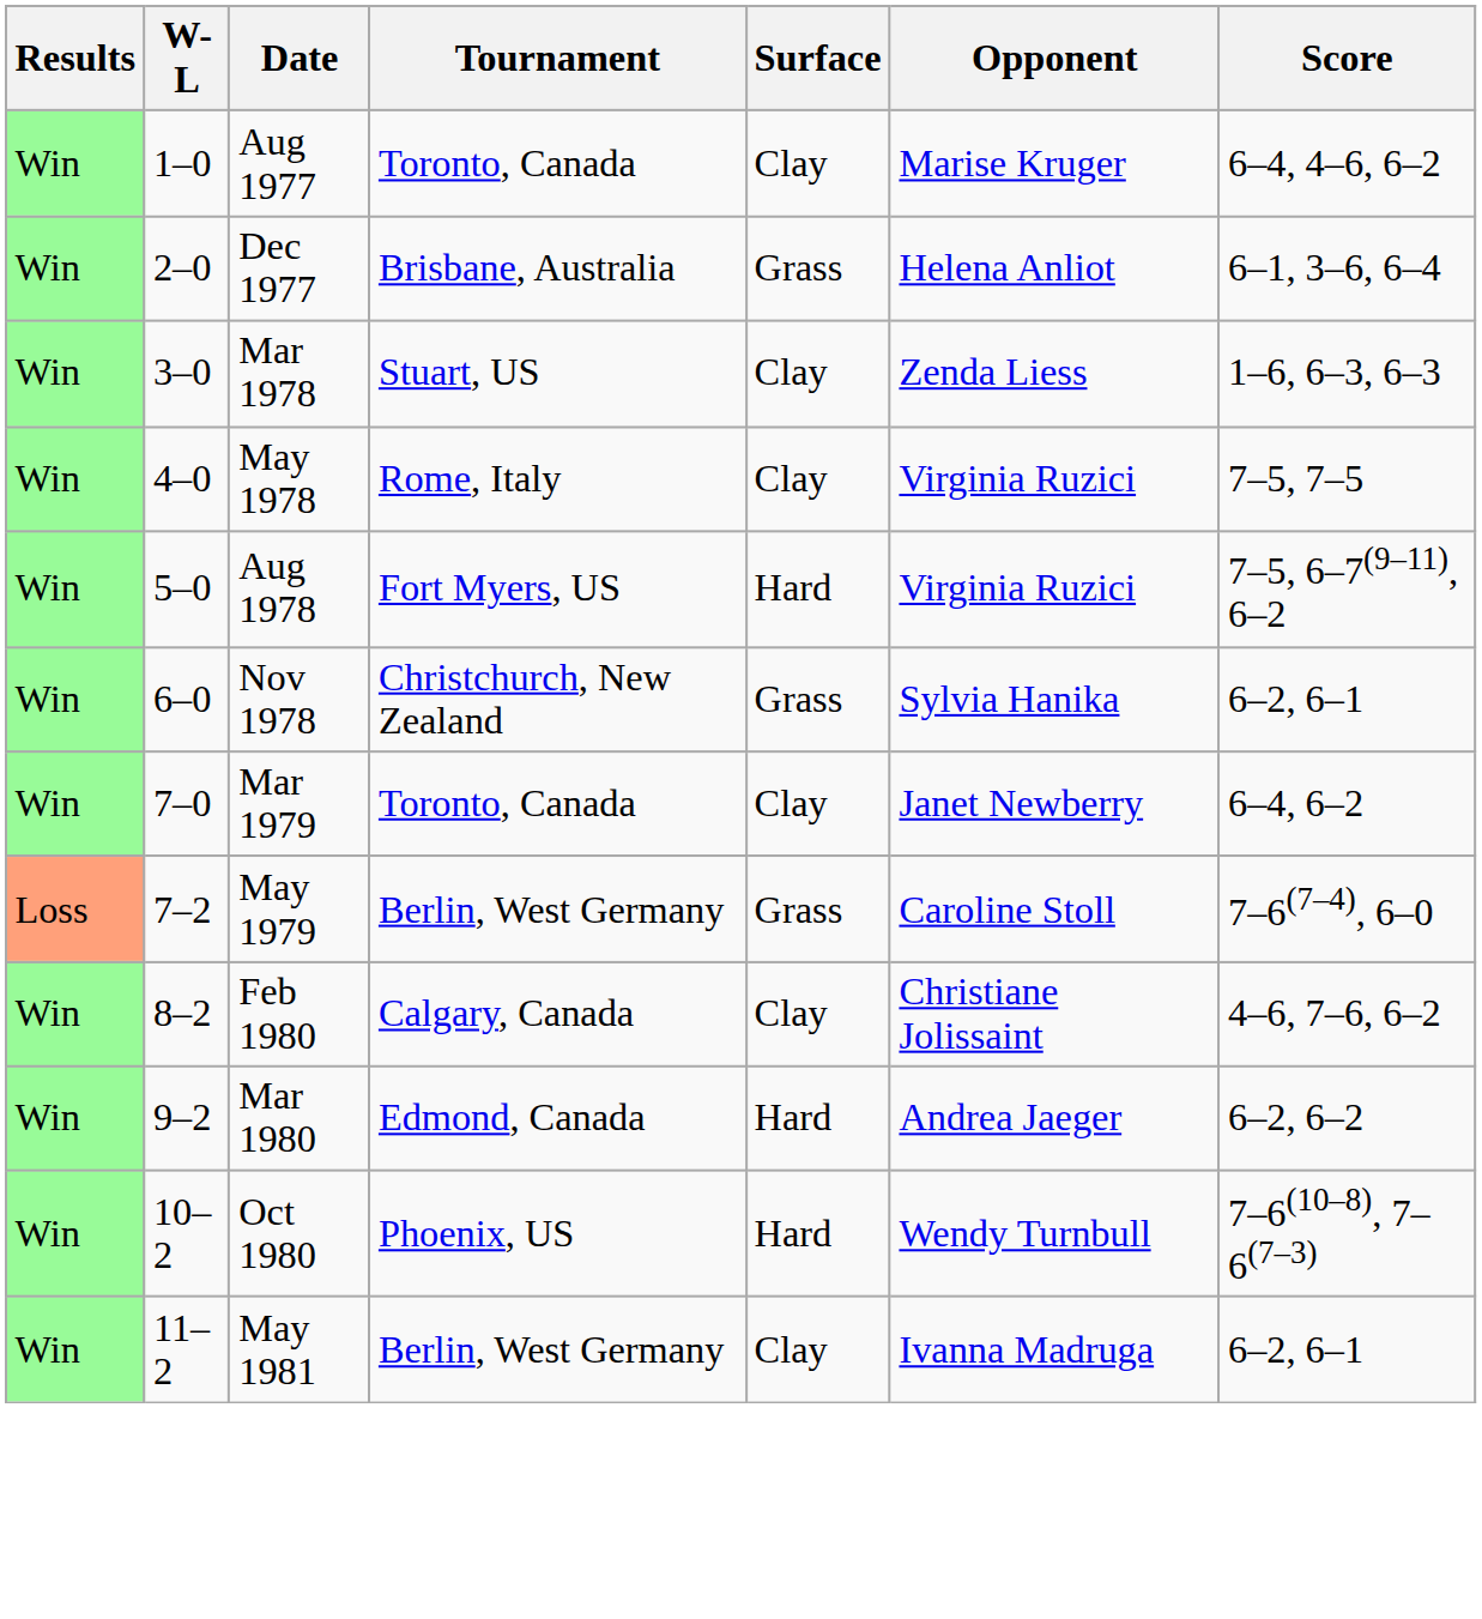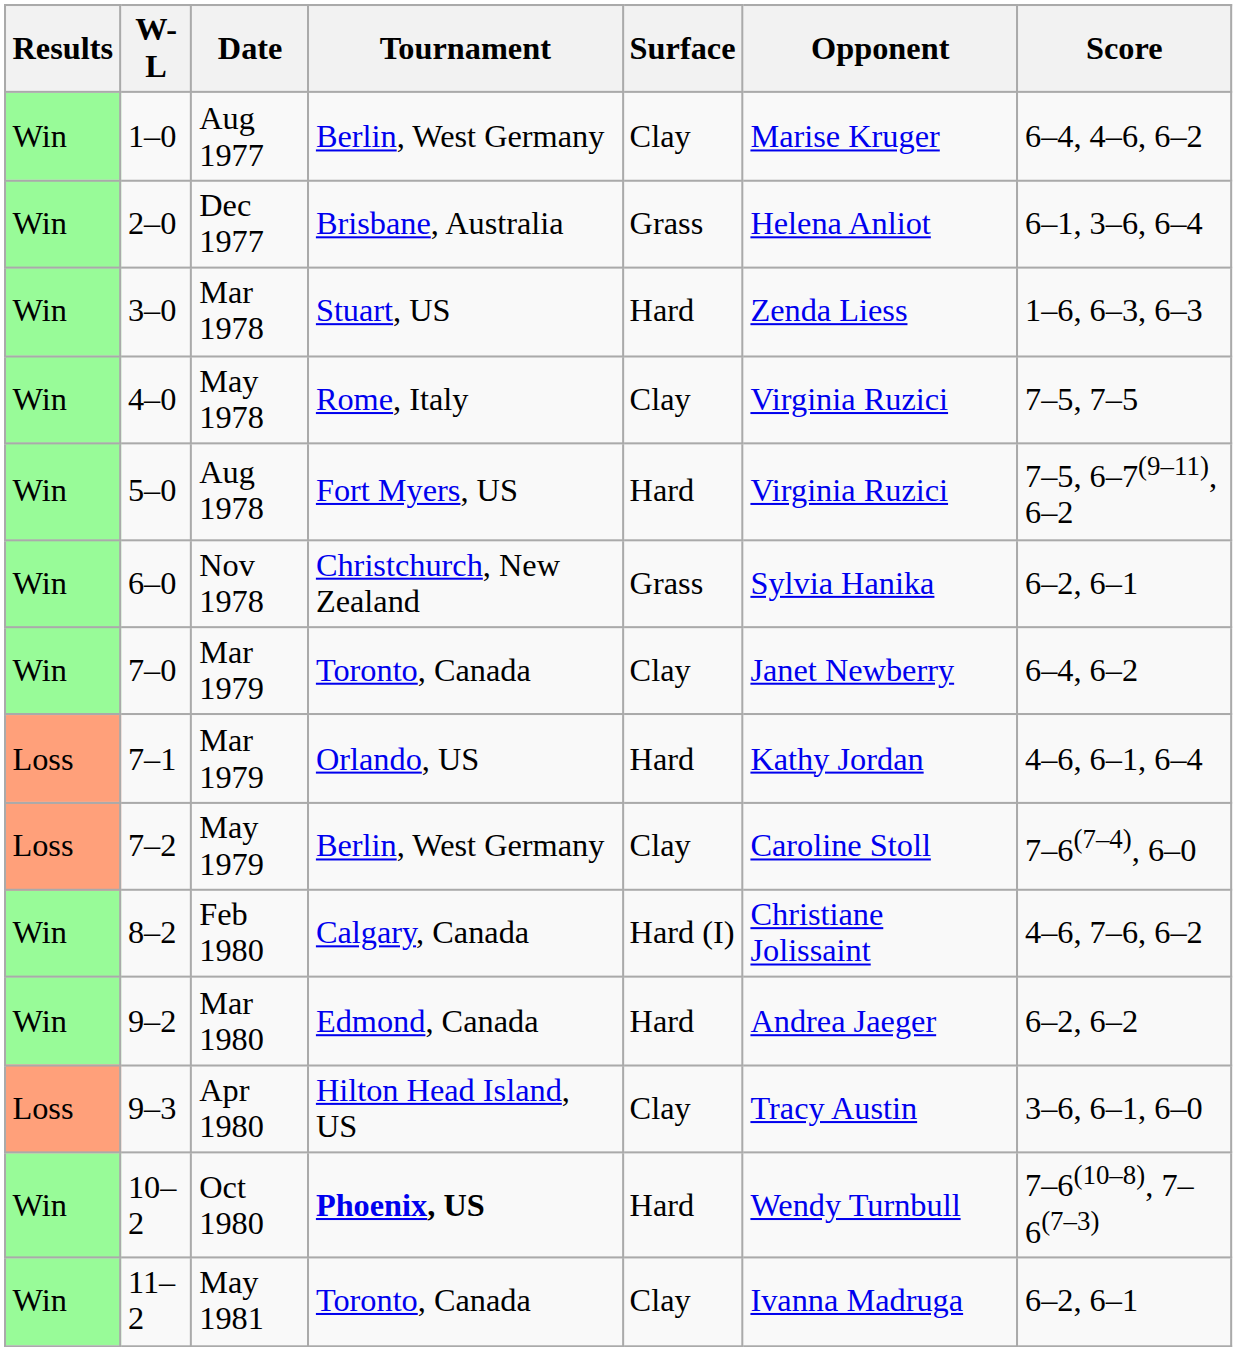 <table class="sortable wikitable">
 <tr>
 <th>Results</th>
 <th style="width:30px">W-L</th>
 <th style="width:60px">Date</th>
 <th style="width:180px">Tournament</th>
 <th style="width:50px">Surface</th>
 <th style="width:160px">Opponent</th>
 <th style="width:130px" class="unsortable">Score</th>
 </tr>
 <tr>
 <td style="background:#98fb98;">Win</td>
 <td>1–0</td>
 <td>Aug 1977</td>
-<td><a href='#'>Toronto</a>, Canada</td>
+<td><a href='#'>Berlin</a>, West Germany</td>
 <td>Clay</td>
 <td> <a href='#'>Marise Kruger</a></td>
 <td>6–4, 4–6, 6–2</td>
 </tr>
 <tr>
 <td style="background:#98fb98;">Win</td>
 <td>2–0</td>
 <td>Dec 1977</td>
 <td><a href='#'>Brisbane</a>, Australia</td>
 <td>Grass</td>
 <td> <a href='#'>Helena Anliot</a></td>
 <td>6–1, 3–6, 6–4</td>
 </tr>
 <tr>
 <td style="background:#98fb98;">Win</td>
 <td>3–0</td>
 <td>Mar 1978</td>
 <td><a href='#'>Stuart</a>, US</td>
-<td>Clay</td>
+<td>Hard</td>
 <td> <a href='#'>Zenda Liess</a></td>
 <td>1–6, 6–3, 6–3</td>
 </tr>
 <tr>
 <td style="background:#98fb98;">Win</td>
 <td>4–0</td>
 <td>May 1978</td>
 <td><a href='#'>Rome</a>, Italy</td>
 <td>Clay</td>
 <td> <a href='#'>Virginia Ruzici</a></td>
 <td>7–5, 7–5</td>
 </tr>
 <tr>
 <td style="background:#98fb98;">Win</td>
 <td>5–0</td>
 <td>Aug 1978</td>
 <td><a href='#'>Fort Myers</a>, US</td>
 <td>Hard</td>
 <td> <a href='#'>Virginia Ruzici</a></td>
 <td>7–5, 6–7<sup>(9–11)</sup>, 6–2</td>
 </tr>
 <tr>
 <td style="background:#98fb98;">Win</td>
 <td>6–0</td>
 <td>Nov 1978</td>
 <td><a href='#'>Christchurch</a>, New Zealand</td>
 <td>Grass</td>
 <td> <a href='#'>Sylvia Hanika</a></td>
 <td>6–2, 6–1</td>
 </tr>
 <tr>
 <td style="background:#98fb98;">Win</td>
 <td>7–0</td>
 <td>Mar 1979</td>
 <td><a href='#'>Toronto</a>, Canada</td>
 <td>Clay</td>
 <td> <a href='#'>Janet Newberry</a></td>
 <td>6–4, 6–2</td>
 </tr>
 <tr>
 <td style="background:#ffa07a;">Loss</td>
+<td>7–1</td>
+<td>Mar 1979</td>
+<td><a href='#'>Orlando</a>, US</td>
+<td>Hard</td>
+<td> <a href='#'>Kathy Jordan</a></td>
+<td>4–6, 6–1, 6–4</td>
+</tr>
+<tr>
+<td style="background:#ffa07a;">Loss</td>
 <td>7–2</td>
 <td>May 1979</td>
 <td><a href='#'>Berlin</a>, West Germany</td>
-<td>Grass</td>
+<td>Clay</td>
 <td> <a href='#'>Caroline Stoll</a></td>
 <td>7–6<sup>(7–4)</sup>, 6–0</td>
 </tr>
 <tr>
 <td style="background:#98fb98;">Win</td>
 <td>8–2</td>
 <td>Feb 1980</td>
 <td><a href='#'>Calgary</a>, Canada</td>
-<td>Clay</td>
+<td>Hard (I)</td>
 <td> <a href='#'>Christiane Jolissaint</a></td>
 <td>4–6, 7–6, 6–2</td>
 </tr>
 <tr>
 <td style="background:#98fb98;">Win</td>
 <td>9–2</td>
 <td>Mar 1980</td>
 <td><a href='#'>Edmond</a>, Canada</td>
 <td>Hard</td>
 <td> <a href='#'>Andrea Jaeger</a></td>
 <td>6–2, 6–2</td>
 </tr>
 <tr>
+<td style="background:#ffa07a;">Loss</td>
+<td>9–3</td>
+<td>Apr 1980</td>
+<td><a href='#'>Hilton Head Island</a>, US</td>
+<td>Clay</td>
+<td> <a href='#'>Tracy Austin</a></td>
+<td>3–6, 6–1, 6–0</td>
+</tr>
+<tr>
 <td style="background:#98fb98;">Win</td>
 <td>10–2</td>
 <td>Oct 1980</td>
-<td><a href='#'>Phoenix</a>, US</td>
+<td><strong><a href='#'>Phoenix</a>, US</strong></td>
 <td>Hard</td>
 <td> <a href='#'>Wendy Turnbull</a></td>
 <td>7–6<sup>(10–8)</sup>, 7–6<sup>(7–3)</sup></td>
 </tr>
 <tr>
 <td style="background:#98fb98;">Win</td>
 <td>11–2</td>
 <td>May 1981</td>
-<td><a href='#'>Berlin</a>, West Germany</td>
+<td><a href='#'>Toronto</a>, Canada</td>
 <td>Clay</td>
 <td> <a href='#'>Ivanna Madruga</a></td>
 <td>6–2, 6–1</td>
 </tr>
 </table>
